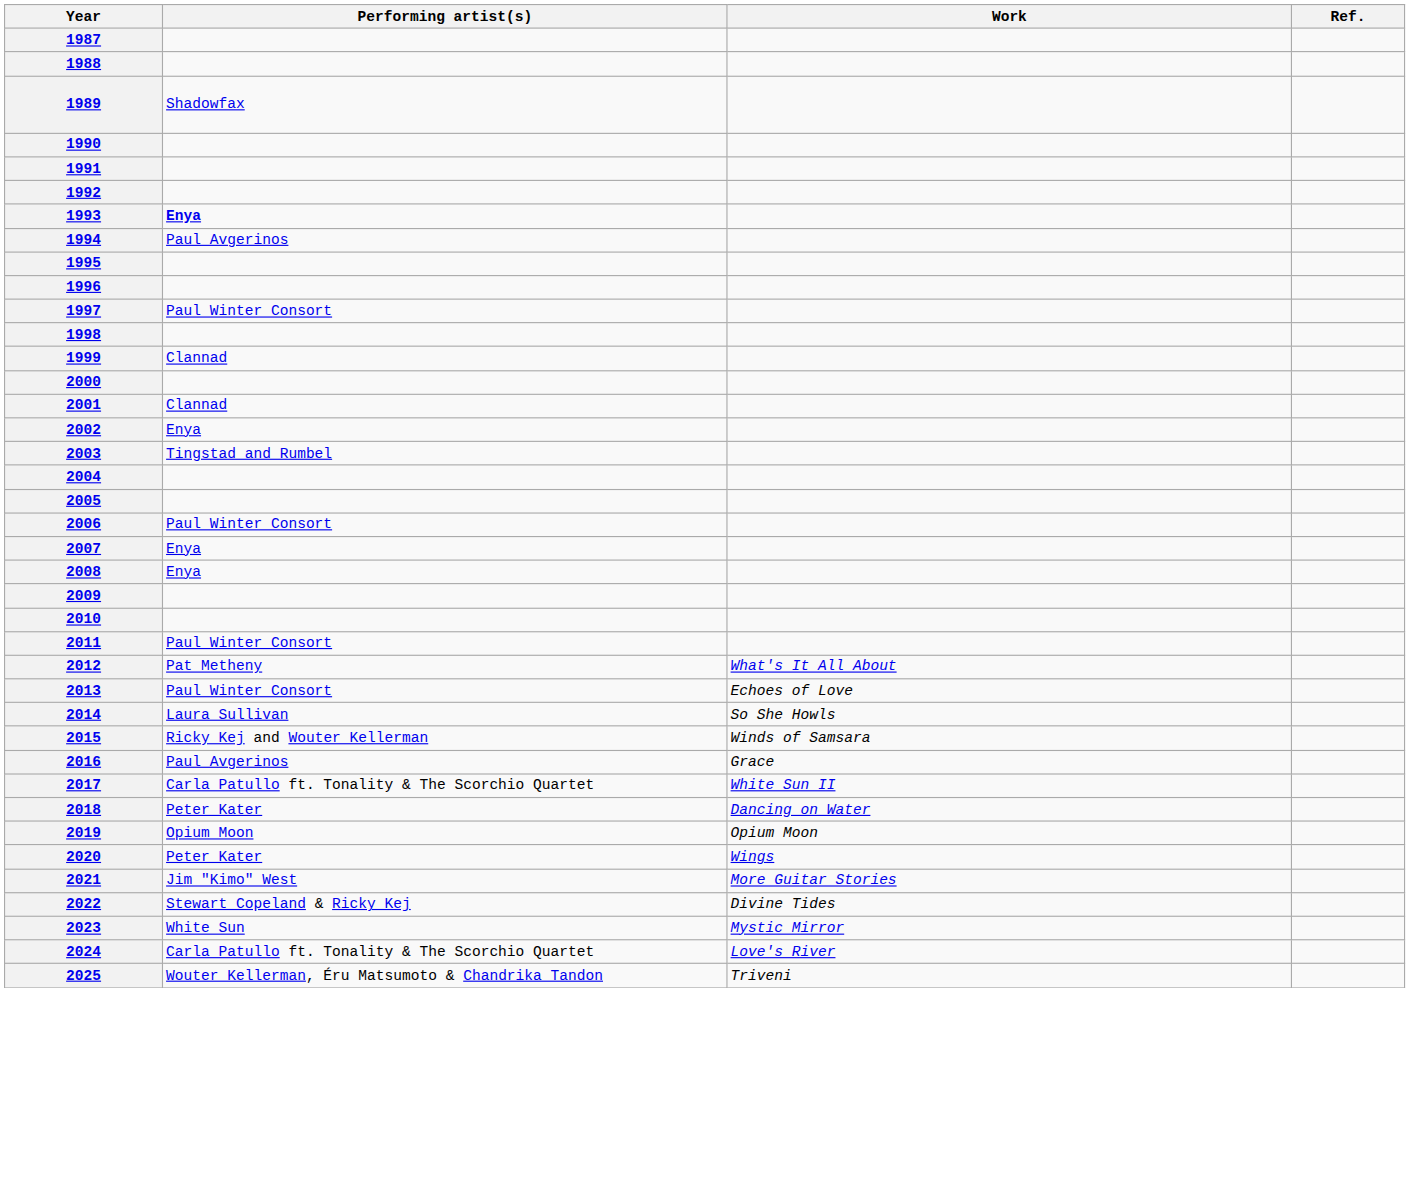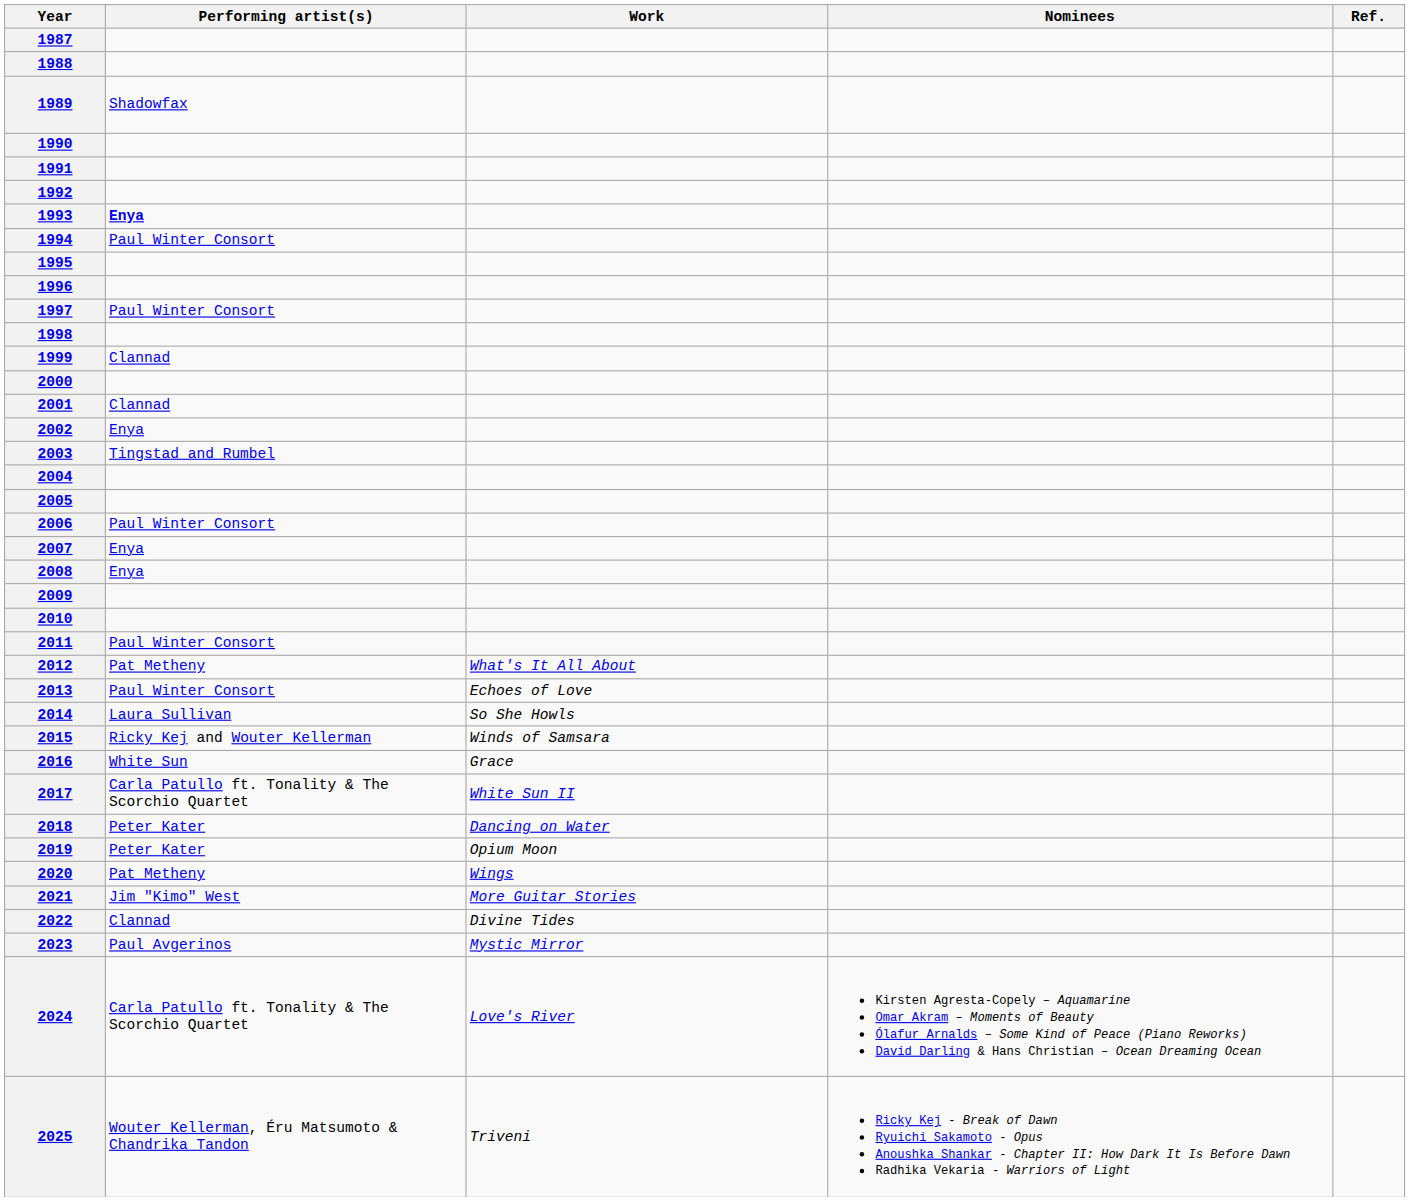 <table class="wikitable">
 <tr>
 <th width="7%">Year</th>
 <th width="25%">Performing artist(s)</th>
 <th width="25%">Work</th>
+<th width="35%" class=unsortable>Nominees</th>
 <th width="5%" class=unsortable>Ref.</th>
 </tr>
 <tr>
 <th scope="row" style="text-align:center;"><a href='#'>1987</a></th>
+<td></td>
 <td></td>
 <td></td>
 <td style="text-align:center;"><br></td>
 </tr>
 <tr>
 <th scope="row" style="text-align:center;"><a href='#'>1988</a></th>
 <td></td>
 <td></td>
+<td></td>
 <td style="text-align:center;"></td>
 </tr>
 <tr>
 <th scope="row" style="text-align:center;"><a href='#'>1989</a></th>
 <td><a href='#'>Shadowfax</a></td>
 <td></td>
+<td></td>
 <td style="text-align:center;"><br><br><br></td>
 </tr>
 <tr>
 <th scope="row" style="text-align:center;"><a href='#'>1990</a></th>
+<td></td>
 <td></td>
 <td></td>
 <td style="text-align:center;"></td>
 </tr>
 <tr>
 <th scope="row" style="text-align:center;"><a href='#'>1991</a></th>
 <td></td>
 <td></td>
+<td></td>
 <td style="text-align:center;"></td>
 </tr>
 <tr>
 <th scope="row" style="text-align:center;"><a href='#'>1992</a></th>
+<td></td>
 <td></td>
 <td></td>
 <td style="text-align:center;"></td>
 </tr>
 <tr>
 <th scope="row" style="text-align:center;"><a href='#'>1993</a></th>
 <td><strong><a href='#'>Enya</a></strong></td>
 <td></td>
+<td></td>
 <td style="text-align:center;"></td>
 </tr>
 <tr>
 <th scope="row" style="text-align:center;"><a href='#'>1994</a></th>
-<td><a href='#'>Paul Avgerinos</a></td>
+<td><a href='#'>Paul Winter Consort</a></td>
+<td></td>
 <td></td>
 <td style="text-align:center;"></td>
 </tr>
 <tr>
 <th scope="row" style="text-align:center;"><a href='#'>1995</a></th>
+<td></td>
 <td></td>
 <td></td>
 <td style="text-align:center;"></td>
 </tr>
 <tr>
 <th scope="row" style="text-align:center;"><a href='#'>1996</a></th>
 <td></td>
 <td></td>
+<td></td>
 <td style="text-align:center;"></td>
 </tr>
 <tr>
 <th scope="row" style="text-align:center;"><a href='#'>1997</a></th>
 <td><a href='#'>Paul Winter Consort</a></td>
 <td></td>
+<td></td>
 <td style="text-align:center;"></td>
 </tr>
 <tr>
 <th scope="row" style="text-align:center;"><a href='#'>1998</a></th>
+<td></td>
 <td></td>
 <td></td>
 <td style="text-align:center;"></td>
 </tr>
 <tr>
 <th scope="row" style="text-align:center;"><a href='#'>1999</a></th>
 <td><a href='#'>Clannad</a></td>
 <td></td>
+<td></td>
 <td style="text-align:center;"></td>
 </tr>
 <tr>
 <th scope="row" style="text-align:center;"><a href='#'>2000</a></th>
+<td></td>
 <td></td>
 <td></td>
 <td style="text-align:center;"></td>
 </tr>
 <tr>
 <th scope="row" style="text-align:center;"><a href='#'>2001</a></th>
 <td><a href='#'>Clannad</a></td>
 <td></td>
+<td></td>
 <td style="text-align:center;"><br></td>
 </tr>
 <tr>
 <th scope="row" style="text-align:center;"><a href='#'>2002</a></th>
 <td><a href='#'>Enya</a></td>
+<td></td>
 <td></td>
 <td style="text-align:center;"></td>
 </tr>
 <tr>
 <th scope="row" style="text-align:center;"><a href='#'>2003</a></th>
 <td><a href='#'>Tingstad and Rumbel</a></td>
 <td></td>
+<td></td>
 <td style="text-align:center;"></td>
 </tr>
 <tr>
 <th scope="row" style="text-align:center;"><a href='#'>2004</a></th>
+<td></td>
 <td></td>
 <td></td>
 <td style="text-align:center;"></td>
 </tr>
 <tr>
 <th scope="row" style="text-align:center;"><a href='#'>2005</a></th>
 <td></td>
 <td></td>
+<td></td>
 <td style="text-align:center;"><br></td>
 </tr>
 <tr>
 <th scope="row" style="text-align:center;"><a href='#'>2006</a></th>
 <td><a href='#'>Paul Winter Consort</a></td>
+<td></td>
 <td></td>
 <td style="text-align:center;"></td>
 </tr>
 <tr>
 <th scope="row" style="text-align:center;"><a href='#'>2007</a></th>
 <td><a href='#'>Enya</a></td>
 <td></td>
+<td></td>
 <td style="text-align:center;"></td>
 </tr>
 <tr>
 <th scope="row" style="text-align:center;"><a href='#'>2008</a></th>
 <td><a href='#'>Enya</a></td>
 <td></td>
+<td></td>
 <td style="text-align:center;"></td>
 </tr>
 <tr>
 <th scope="row" style="text-align:center;"><a href='#'>2009</a></th>
+<td></td>
 <td></td>
 <td></td>
 <td style="text-align:center;"></td>
 </tr>
 <tr>
 <th scope="row" style="text-align:center;"><a href='#'>2010</a></th>
 <td></td>
 <td></td>
+<td></td>
 <td style="text-align:center;"></td>
 </tr>
 <tr>
 <th scope="row" style="text-align:center;"><a href='#'>2011</a></th>
 <td><a href='#'>Paul Winter Consort</a></td>
+<td></td>
 <td></td>
 <td style="text-align:center;"></td>
 </tr>
 <tr>
 <th scope="row" style="text-align:center;"><a href='#'>2012</a></th>
 <td><a href='#'>Pat Metheny</a></td>
 <td><em><a href='#'>What's It All About</a></em></td>
+<td></td>
 <td style="text-align:center;"></td>
 </tr>
 <tr>
 <th scope="row" style="text-align:center;"><a href='#'>2013</a></th>
 <td><a href='#'>Paul Winter Consort</a></td>
 <td><em>Echoes of Love</em></td>
+<td></td>
 <td style="text-align:center;"></td>
 </tr>
 <tr>
 <th scope="row" style="text-align:center;"><a href='#'>2014</a></th>
 <td><a href='#'>Laura Sullivan</a></td>
 <td><em>So She Howls</em></td>
+<td></td>
 <td style="text-align:center;"></td>
 </tr>
 <tr>
 <th scope="row" style="text-align:center;"><a href='#'>2015</a></th>
 <td><a href='#'>Ricky Kej</a> and <a href='#'>Wouter Kellerman</a></td>
 <td><em>Winds of Samsara</em></td>
+<td></td>
 <td style="text-align:center;"></td>
 </tr>
 <tr>
 <th scope="row" style="text-align:center;"><a href='#'>2016</a></th>
-<td><a href='#'>Paul Avgerinos</a></td>
+<td><a href='#'>White Sun</a></td>
 <td><em>Grace</em></td>
+<td></td>
 <td></td>
 </tr>
 <tr>
 <th scope="row" style="text-align:center;"><a href='#'>2017</a></th>
 <td><a href='#'>Carla Patullo</a> ft. Tonality & The Scorchio Quartet</td>
 <td><em><a href='#'>White Sun II</a></em></td>
+<td></td>
 <td style="text-align:center;"></td>
 </tr>
 <tr>
 <th scope="row" style="text-align:center;"><a href='#'>2018</a></th>
 <td><a href='#'>Peter Kater</a></td>
 <td><em><a href='#'>Dancing on Water</a></em></td>
+<td></td>
 <td style="text-align:center;"></td>
 </tr>
 <tr>
 <th scope="row" style="text-align:center;"><a href='#'>2019</a></th>
-<td><a href='#'>Opium Moon</a></td>
+<td><a href='#'>Peter Kater</a></td>
 <td><em>Opium Moon</em></td>
+<td></td>
 <td style="text-align:center;"></td>
 </tr>
 <tr>
 <th scope="row" style="text-align:center;"><a href='#'>2020</a></th>
-<td><a href='#'>Peter Kater</a></td>
+<td><a href='#'>Pat Metheny</a></td>
 <td><em><a href='#'>Wings</a></em></td>
+<td></td>
 <td style="text-align:center;"></td>
 </tr>
 <tr>
 <th scope="row" style="text-align:center;"><a href='#'>2021</a></th>
 <td><a href='#'>Jim "Kimo" West</a></td>
 <td><em><a href='#'>More Guitar Stories</a></em></td>
+<td></td>
 <td style="text-align:center;"></td>
 </tr>
 <tr>
 <th><a href='#'>2022</a></th>
-<td><a href='#'>Stewart Copeland</a> & <a href='#'>Ricky Kej</a></td>
+<td><a href='#'>Clannad</a></td>
 <td><em>Divine Tides</em></td>
+<td></td>
 <td style="text-align:center;"></td>
 </tr>
 <tr>
 <th><a href='#'>2023</a></th>
-<td><a href='#'>White Sun</a></td>
+<td><a href='#'>Paul Avgerinos</a></td>
 <td><em><a href='#'>Mystic Mirror</a></em></td>
+<td></td>
 <td style="text-align:center;"></td>
 </tr>
 <tr>
 <th><a href='#'>2024</a></th>
 <td><a href='#'>Carla Patullo</a> ft. Tonality & The Scorchio Quartet</td>
 <td><em><a href='#'>Love's River</a></em></td>
+<td><br><ul><li><small>Kirsten Agresta-Copely – <em>Aquamarine</em></small></li><li><small><a href='#'>Omar Akram</a> –  <em>Moments of Beauty</em></small></li><li><small><a href='#'>Ólafur Arnalds</a> – <em>Some Kind of Peace (Piano Reworks)</em></small></li><li><small><a href='#'>David Darling</a> & Hans Christian – <em>Ocean Dreaming Ocean</em></small></li></ul></td>
 <td></td>
 </tr>
 <tr>
 <th><a href='#'>2025</a></th>
 <td><a href='#'>Wouter Kellerman</a>, Éru Matsumoto & <a href='#'>Chandrika Tandon</a></td>
 <td><em>Triveni</em></td>
+<td><br><ul><li><small><a href='#'>Ricky Kej</a> - <em>Break of Dawn</em></small></li><li><small><a href='#'>Ryuichi Sakamoto</a> - <em>Opus</em></small></li><li><small><a href='#'>Anoushka Shankar</a> - <em>Chapter II: How Dark It Is Before Dawn</em></small></li><li><small>Radhika Vekaria - <em>Warriors of Light</em></small></li></ul></td>
 <td></td>
 </tr>
 </table>
